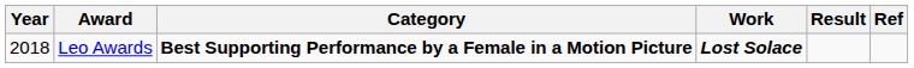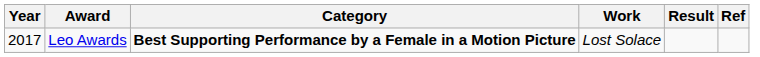 <table class="wikitable">
 <tr>
 <th>Year</th>
 <th>Award</th>
 <th>Category</th>
 <th>Work</th>
 <th>Result</th>
 <th>Ref</th>
 </tr>
 <tr>
-<td>2018</td>
+<td>2017</td>
 <td><a href='#'>Leo Awards</a></td>
 <td><strong>Best Supporting Performance by a Female in a Motion Picture</strong></td>
-<td><strong><em>Lost Solace</em></strong></td>
+<td><em>Lost Solace</em></td>
 <td></td>
 <td></td>
 </tr>
 </table>
